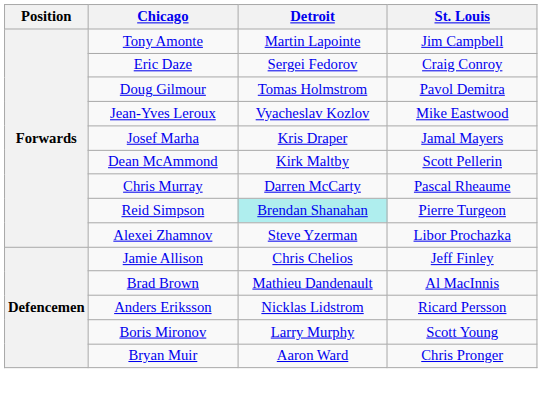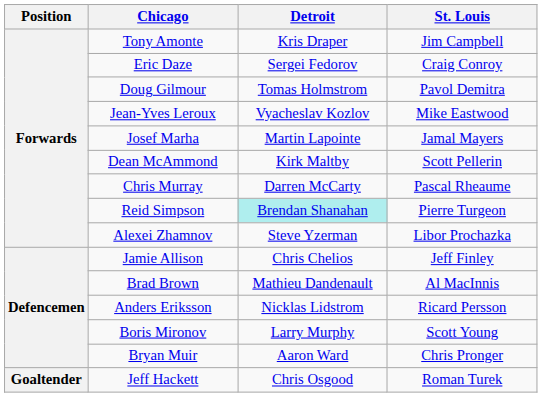 <table class="wikitable" style="font-size:90%;text-align:center;">
 <tr>
 <th scope=col>Position</th>
 <th scope=col width="140"><a href='#'>Chicago</a></th>
 <th scope=col width="140"><a href='#'>Detroit</a></th>
 <th scope=col width="140"><a href='#'>St. Louis</a></th>
 </tr>
 <tr>
 <th scope="row" rowspan="9">Forwards</th>
 <td><a href='#'>Tony Amonte</a></td>
-<td><a href='#'>Martin Lapointe</a></td>
+<td><a href='#'>Kris Draper</a></td>
 <td><a href='#'>Jim Campbell</a></td>
 </tr>
 <tr>
 <td><a href='#'>Eric Daze</a></td>
 <td><a href='#'>Sergei Fedorov</a></td>
 <td><a href='#'>Craig Conroy</a></td>
 </tr>
 <tr>
 <td><a href='#'>Doug Gilmour</a></td>
 <td><a href='#'>Tomas Holmstrom</a></td>
 <td><a href='#'>Pavol Demitra</a></td>
 </tr>
 <tr>
 <td><a href='#'>Jean-Yves Leroux</a></td>
 <td><a href='#'>Vyacheslav Kozlov</a></td>
 <td><a href='#'>Mike Eastwood</a></td>
 </tr>
 <tr>
 <td><a href='#'>Josef Marha</a></td>
-<td><a href='#'>Kris Draper</a></td>
+<td><a href='#'>Martin Lapointe</a></td>
 <td><a href='#'>Jamal Mayers</a></td>
 </tr>
 <tr>
 <td><a href='#'>Dean McAmmond</a></td>
 <td><a href='#'>Kirk Maltby</a></td>
 <td><a href='#'>Scott Pellerin</a></td>
 </tr>
 <tr>
 <td><a href='#'>Chris Murray</a></td>
 <td><a href='#'>Darren McCarty</a></td>
 <td><a href='#'>Pascal Rheaume</a></td>
 </tr>
 <tr>
 <td><a href='#'>Reid Simpson</a></td>
 <td style="background: paleturquoise;"><a href='#'>Brendan Shanahan</a></td>
 <td><a href='#'>Pierre Turgeon</a></td>
 </tr>
 <tr>
 <td><a href='#'>Alexei Zhamnov</a></td>
 <td><a href='#'>Steve Yzerman</a></td>
 <td><a href='#'>Libor Prochazka</a></td>
 </tr>
 <tr>
 <th scope="row" rowspan="5">Defencemen</th>
 <td><a href='#'>Jamie Allison</a></td>
 <td><a href='#'>Chris Chelios</a></td>
 <td><a href='#'>Jeff Finley</a></td>
 </tr>
 <tr>
 <td><a href='#'>Brad Brown</a></td>
 <td><a href='#'>Mathieu Dandenault</a></td>
 <td><a href='#'>Al MacInnis</a></td>
 </tr>
 <tr>
 <td><a href='#'>Anders Eriksson</a></td>
 <td><a href='#'>Nicklas Lidstrom</a></td>
 <td><a href='#'>Ricard Persson</a></td>
 </tr>
 <tr>
 <td><a href='#'>Boris Mironov</a></td>
 <td><a href='#'>Larry Murphy</a></td>
 <td><a href='#'>Scott Young</a></td>
 </tr>
 <tr>
 <td><a href='#'>Bryan Muir</a></td>
 <td><a href='#'>Aaron Ward</a></td>
 <td><a href='#'>Chris Pronger</a></td>
 </tr>
+<tr>
+<th scope="row">Goaltender</th>
+<td><a href='#'>Jeff Hackett</a></td>
+<td><a href='#'>Chris Osgood</a></td>
+<td><a href='#'>Roman Turek</a></td>
+</tr>
 </table>
